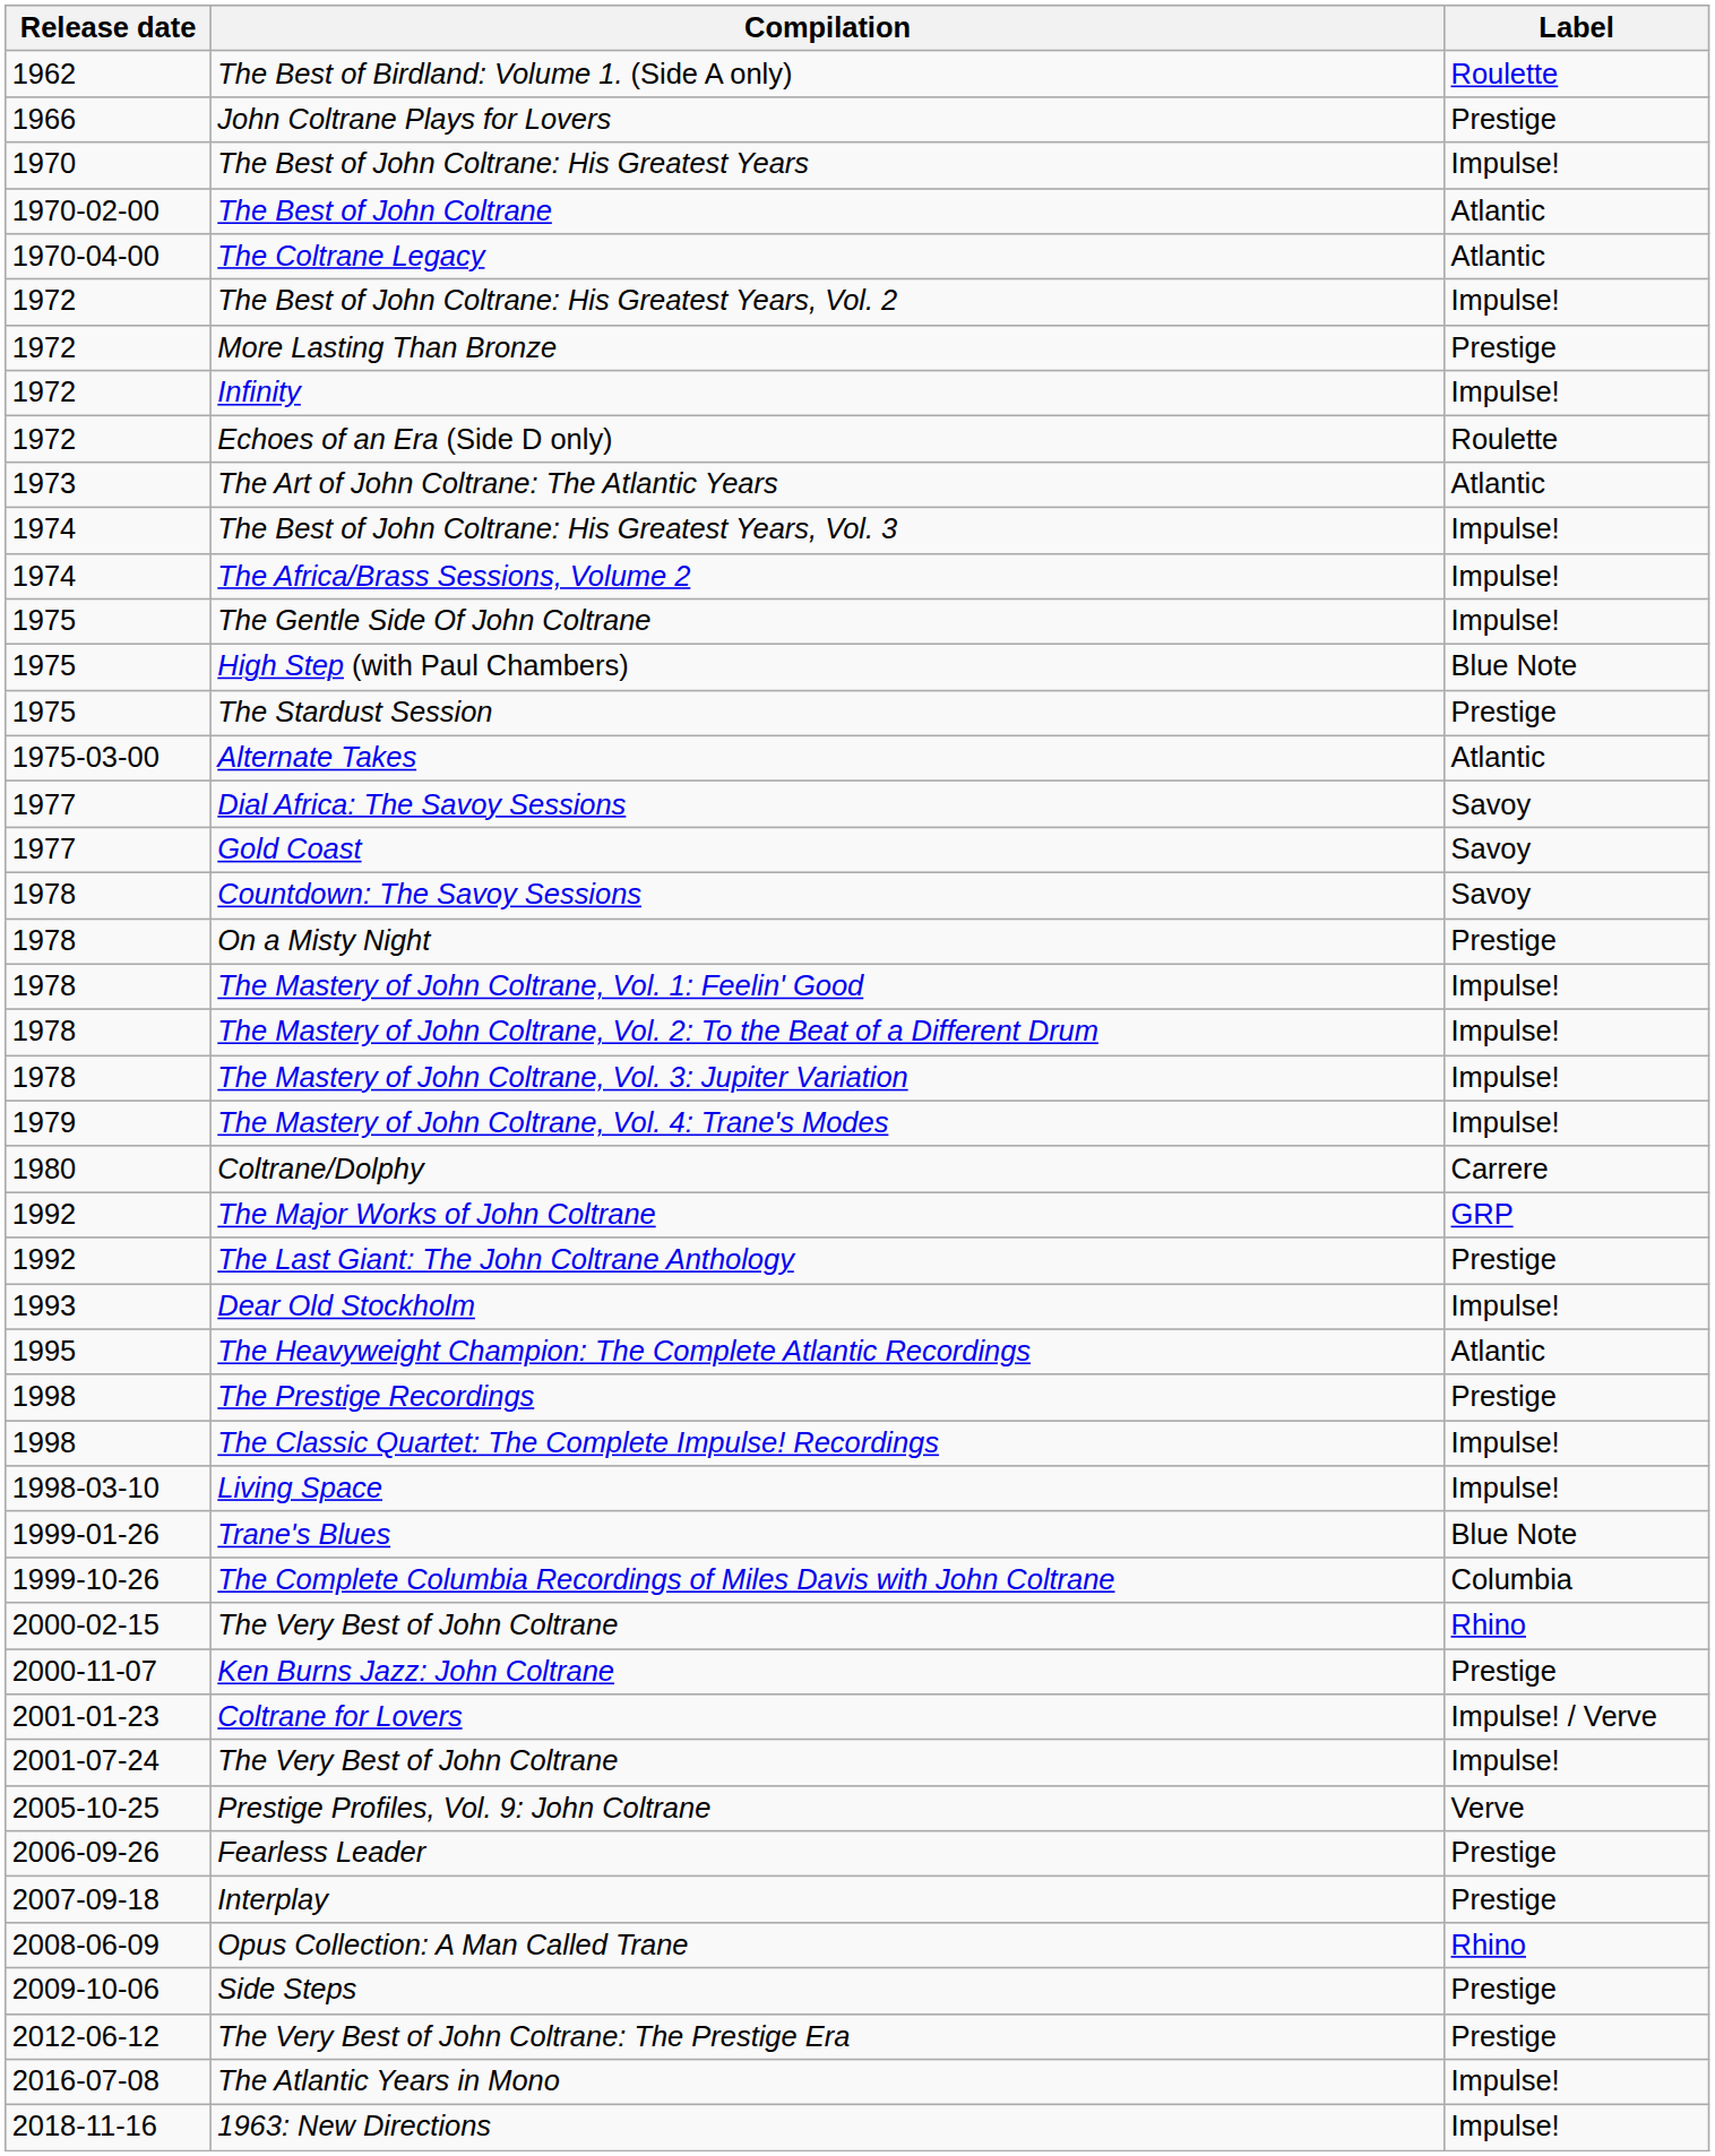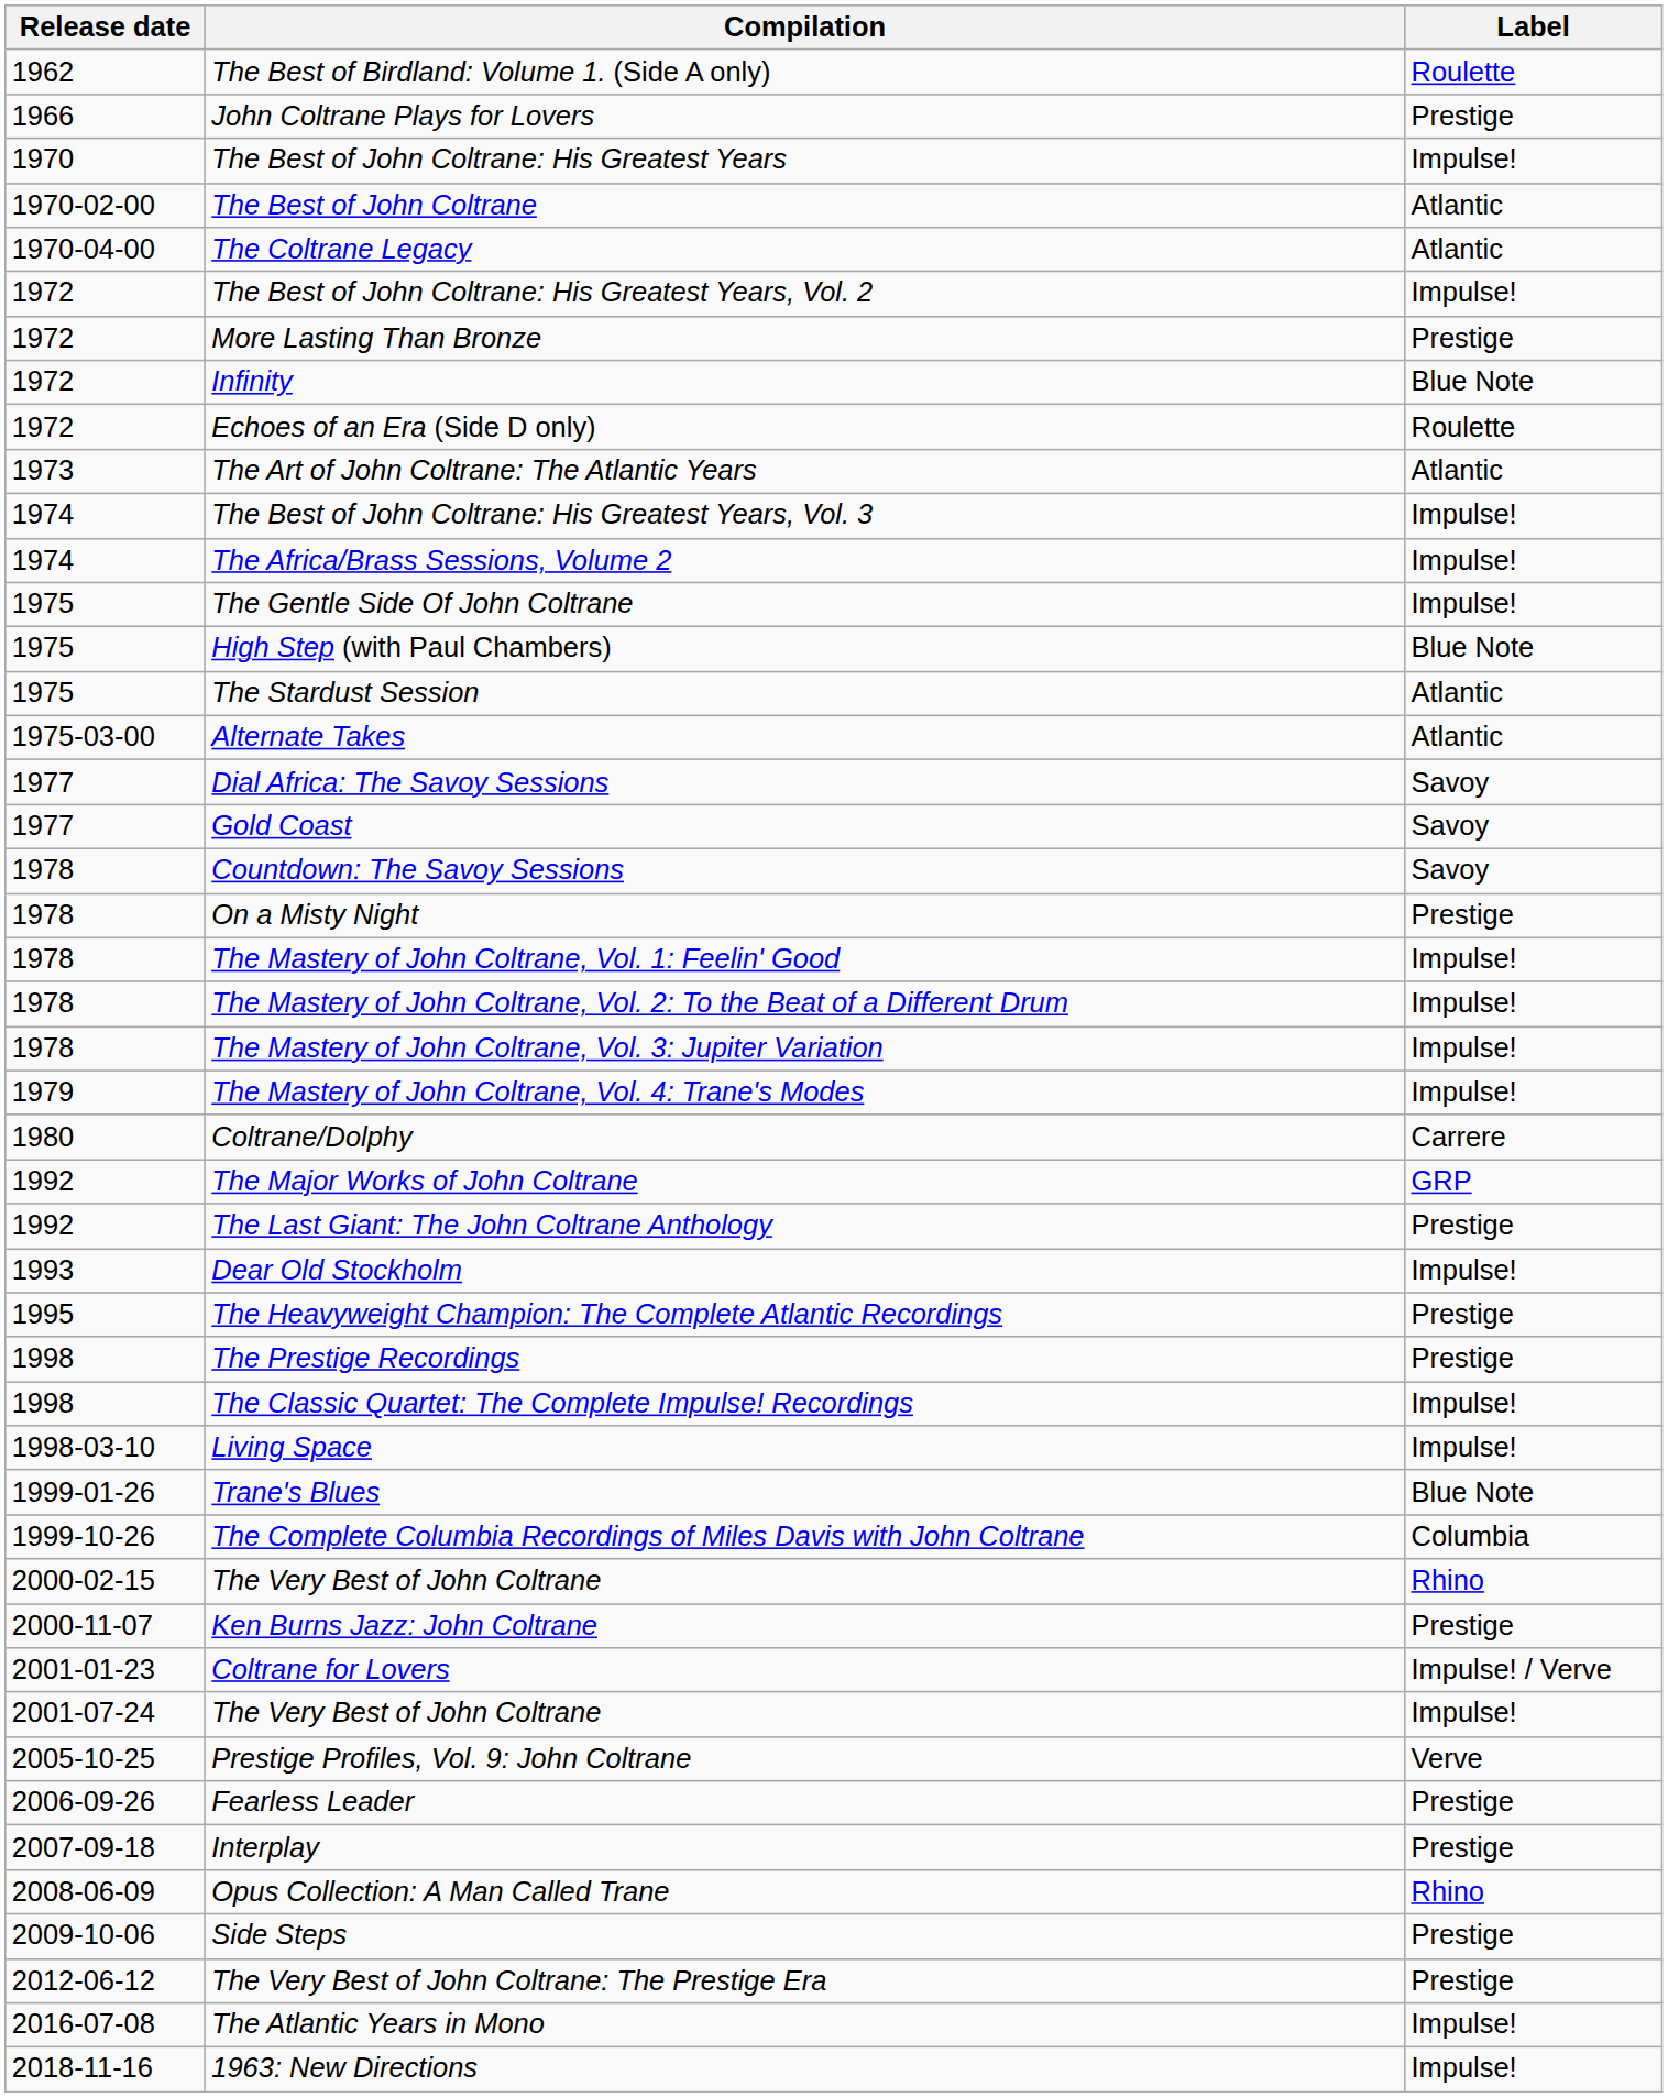 <table class="wikitable sortable" style="width:75%">
 <tr>
 <th style="vertical-align:bottom; text-align:center; width:50px;">Release date</th>
 <th style="vertical-align:bottom; text-align:center; width:400px;">Compilation</th>
 <th style="vertical-align:bottom; text-align:center; width:80px;">Label</th>
 </tr>
 <tr>
 <td>1962</td>
 <td><em>The Best of Birdland: Volume 1.</em> (Side A only)</td>
 <td><a href='#'>Roulette</a></td>
 </tr>
 <tr>
 <td>1966</td>
 <td><em>John Coltrane Plays for Lovers</em></td>
 <td>Prestige</td>
 </tr>
 <tr>
 <td>1970</td>
 <td><em>The Best of John Coltrane: His Greatest Years</em></td>
 <td>Impulse!</td>
 </tr>
 <tr>
 <td>1970-02-00</td>
 <td><em><a href='#'>The Best of John Coltrane</a></em></td>
 <td>Atlantic</td>
 </tr>
 <tr>
 <td>1970-04-00</td>
 <td><em><a href='#'>The Coltrane Legacy</a></em></td>
 <td>Atlantic</td>
 </tr>
 <tr>
 <td>1972</td>
 <td><em>The Best of John Coltrane: His Greatest Years, Vol. 2</em></td>
 <td>Impulse!</td>
 </tr>
 <tr>
 <td>1972</td>
 <td><em>More Lasting Than Bronze</em></td>
 <td>Prestige</td>
 </tr>
 <tr>
 <td>1972</td>
 <td><em><a href='#'>Infinity</a></em></td>
-<td>Impulse!</td>
+<td>Blue Note</td>
 </tr>
 <tr>
 <td>1972</td>
 <td><em>Echoes of an Era</em> (Side D only)</td>
 <td>Roulette</td>
 </tr>
 <tr>
 <td>1973</td>
 <td><em>The Art of John Coltrane: The Atlantic Years</em></td>
 <td>Atlantic</td>
 </tr>
 <tr>
 <td>1974</td>
 <td><em>The Best of John Coltrane: His Greatest Years, Vol. 3</em></td>
 <td>Impulse!</td>
 </tr>
 <tr>
 <td>1974</td>
 <td><em><a href='#'>The Africa/Brass Sessions, Volume 2</a></em></td>
 <td>Impulse!</td>
 </tr>
 <tr>
 <td>1975</td>
 <td><em>The Gentle Side Of John Coltrane</em></td>
 <td>Impulse!</td>
 </tr>
 <tr>
 <td>1975</td>
 <td><em><a href='#'>High Step</a></em> (with Paul Chambers)</td>
 <td>Blue Note</td>
 </tr>
 <tr>
 <td>1975</td>
 <td><em>The Stardust Session</em></td>
-<td>Prestige</td>
+<td>Atlantic</td>
 </tr>
 <tr>
 <td>1975-03-00</td>
 <td><em><a href='#'>Alternate Takes</a></em></td>
 <td>Atlantic</td>
 </tr>
 <tr>
 <td>1977</td>
 <td><em><a href='#'>Dial Africa: The Savoy Sessions</a></em></td>
 <td>Savoy</td>
 </tr>
 <tr>
 <td>1977</td>
 <td><em><a href='#'>Gold Coast</a></em></td>
 <td>Savoy</td>
 </tr>
 <tr>
 <td>1978</td>
 <td><em><a href='#'>Countdown: The Savoy Sessions</a></em></td>
 <td>Savoy</td>
 </tr>
 <tr>
 <td>1978</td>
 <td><em>On a Misty Night</em></td>
 <td>Prestige</td>
 </tr>
 <tr>
 <td>1978</td>
 <td><em><a href='#'>The Mastery of John Coltrane, Vol. 1: Feelin' Good</a></em></td>
 <td>Impulse!</td>
 </tr>
 <tr>
 <td>1978</td>
 <td><em><a href='#'>The Mastery of John Coltrane, Vol. 2: To the Beat of a Different Drum</a></em></td>
 <td>Impulse!</td>
 </tr>
 <tr>
 <td>1978</td>
 <td><em><a href='#'>The Mastery of John Coltrane, Vol. 3: Jupiter Variation</a></em></td>
 <td>Impulse!</td>
 </tr>
 <tr>
 <td>1979</td>
 <td><em><a href='#'>The Mastery of John Coltrane, Vol. 4: Trane's Modes</a></em></td>
 <td>Impulse!</td>
 </tr>
 <tr>
 <td>1980</td>
 <td><em>Coltrane/Dolphy</em></td>
 <td>Carrere</td>
 </tr>
 <tr>
 <td>1992</td>
 <td><em><a href='#'>The Major Works of John Coltrane</a></em></td>
 <td><a href='#'>GRP</a></td>
 </tr>
 <tr>
 <td>1992</td>
 <td><em><a href='#'>The Last Giant: The John Coltrane Anthology</a></em></td>
 <td>Prestige</td>
 </tr>
 <tr>
 <td>1993</td>
 <td><em><a href='#'>Dear Old Stockholm</a></em></td>
 <td>Impulse!</td>
 </tr>
 <tr>
 <td>1995</td>
 <td><em><a href='#'>The Heavyweight Champion: The Complete Atlantic Recordings</a></em></td>
-<td>Atlantic</td>
+<td>Prestige</td>
 </tr>
 <tr>
 <td>1998</td>
 <td><em><a href='#'>The Prestige Recordings</a></em></td>
 <td>Prestige</td>
 </tr>
 <tr>
 <td>1998</td>
 <td><em><a href='#'>The Classic Quartet: The Complete Impulse! Recordings</a></em></td>
 <td>Impulse!</td>
 </tr>
 <tr>
 <td>1998-03-10</td>
 <td><em><a href='#'>Living Space</a></em></td>
 <td>Impulse!</td>
 </tr>
 <tr>
 <td>1999-01-26</td>
 <td><em><a href='#'>Trane's Blues</a></em></td>
 <td>Blue Note</td>
 </tr>
 <tr>
 <td>1999-10-26</td>
 <td><em><a href='#'>The Complete Columbia Recordings of Miles Davis with John Coltrane</a></em></td>
 <td>Columbia</td>
 </tr>
 <tr>
 <td>2000-02-15</td>
 <td><em>The Very Best of John Coltrane</em></td>
 <td><a href='#'>Rhino</a></td>
 </tr>
 <tr>
 <td>2000-11-07</td>
 <td><em><a href='#'>Ken Burns Jazz: John Coltrane</a></em></td>
 <td>Prestige</td>
 </tr>
 <tr>
 <td>2001-01-23</td>
 <td><em><a href='#'>Coltrane for Lovers</a></em></td>
 <td>Impulse! / Verve</td>
 </tr>
 <tr>
 <td>2001-07-24</td>
 <td><em>The Very Best of John Coltrane</em></td>
 <td>Impulse!</td>
 </tr>
 <tr>
 <td>2005-10-25</td>
 <td><em>Prestige Profiles, Vol. 9: John Coltrane</em></td>
 <td>Verve</td>
 </tr>
 <tr>
 <td>2006-09-26</td>
 <td><em>Fearless Leader</em></td>
 <td>Prestige</td>
 </tr>
 <tr>
 <td>2007-09-18</td>
 <td><em>Interplay</em></td>
 <td>Prestige</td>
 </tr>
 <tr>
 <td>2008-06-09</td>
 <td><em>Opus Collection: A Man Called Trane</em></td>
 <td><a href='#'>Rhino</a></td>
 </tr>
 <tr>
 <td>2009-10-06</td>
 <td><em>Side Steps</em></td>
 <td>Prestige</td>
 </tr>
 <tr>
 <td>2012-06-12</td>
 <td><em>The Very Best of John Coltrane: The Prestige Era</em></td>
 <td>Prestige</td>
 </tr>
 <tr>
 <td>2016-07-08</td>
 <td><em>The Atlantic Years in Mono</em></td>
 <td>Impulse!</td>
 </tr>
 <tr>
 <td>2018-11-16</td>
 <td><em>1963: New Directions</em></td>
 <td>Impulse!</td>
 </tr>
 <tr>
 </tr>
 </table>
